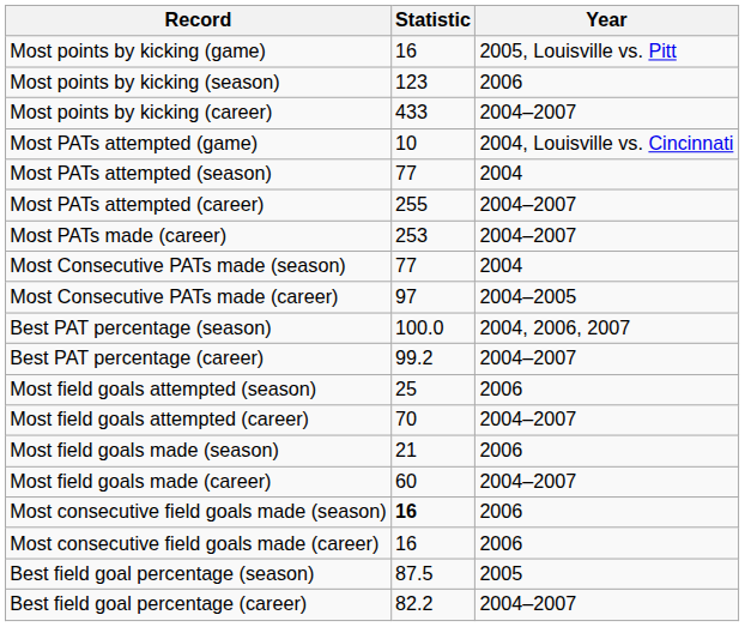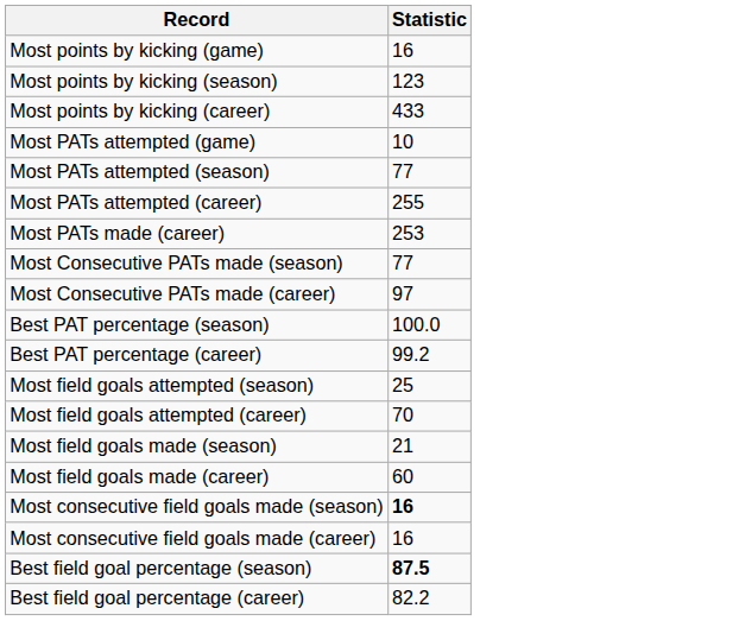 <table class="wikitable">
 <tr>
 <th>Record</th>
 <th>Statistic</th>
-<th>Year</th>
 </tr>
 <tr>
 <td>Most points by kicking (game)</td>
 <td>16</td>
-<td>2005, Louisville vs. <a href='#'>Pitt</a></td>
 </tr>
 <tr>
 <td>Most points by kicking (season)</td>
 <td>123</td>
-<td>2006</td>
 </tr>
 <tr>
 <td>Most points by kicking (career)</td>
 <td>433</td>
-<td>2004–2007</td>
 </tr>
 <tr>
 <td>Most PATs attempted (game)</td>
 <td>10</td>
-<td>2004, Louisville vs. <a href='#'>Cincinnati</a></td>
 </tr>
 <tr>
 <td>Most PATs attempted (season)</td>
 <td>77</td>
-<td>2004</td>
 </tr>
 <tr>
 <td>Most PATs attempted (career)</td>
 <td>255</td>
-<td>2004–2007</td>
 </tr>
 <tr>
 <td>Most PATs made (career)</td>
 <td>253</td>
-<td>2004–2007</td>
 </tr>
 <tr>
 <td>Most Consecutive PATs made (season)</td>
 <td>77</td>
-<td>2004</td>
 </tr>
 <tr>
 <td>Most Consecutive PATs made (career)</td>
 <td>97</td>
-<td>2004–2005</td>
 </tr>
 <tr>
 <td>Best PAT percentage (season)</td>
 <td>100.0</td>
-<td>2004, 2006, 2007</td>
 </tr>
 <tr>
 <td>Best PAT percentage (career)</td>
 <td>99.2</td>
-<td>2004–2007</td>
 </tr>
 <tr>
 <td>Most field goals attempted (season)</td>
 <td>25</td>
-<td>2006</td>
 </tr>
 <tr>
 <td>Most field goals attempted (career)</td>
 <td>70</td>
-<td>2004–2007</td>
 </tr>
 <tr>
 <td>Most field goals made (season)</td>
 <td>21</td>
-<td>2006</td>
 </tr>
 <tr>
 <td>Most field goals made (career)</td>
 <td>60</td>
-<td>2004–2007</td>
 </tr>
 <tr>
 <td>Most consecutive field goals made (season)</td>
 <td><strong>16</strong></td>
-<td>2006</td>
 </tr>
 <tr>
 <td>Most consecutive field goals made (career)</td>
 <td>16</td>
-<td>2006</td>
 </tr>
 <tr>
 <td>Best field goal percentage (season)</td>
-<td>87.5</td>
-<td>2005</td>
+<td><strong>87.5</strong></td>
 </tr>
 <tr>
 <td>Best field goal percentage (career)</td>
 <td>82.2</td>
-<td>2004–2007</td>
 </tr>
 </table>
